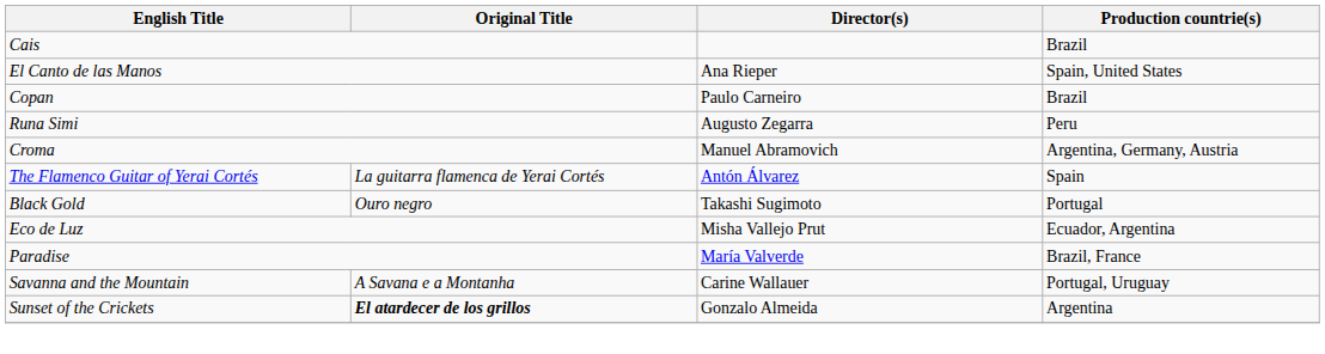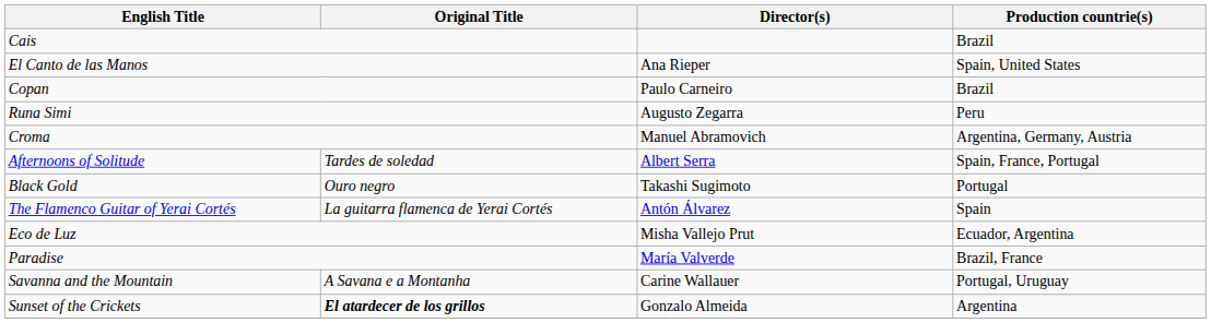 <table class="wikitable" style="width:100%; margin-bottom:4px">
 <tr>
 <th scope="col" width="25%">English Title</th>
 <th scope="col" width="25%">Original Title</th>
 <th scope="col" width="25%">Director(s)</th>
 <th scope="col" width="20%">Production countrie(s)</th>
 </tr>
 <tr>
 <td colspan="2"><em>Cais</em></td>
 <td></td>
 <td>Brazil</td>
 </tr>
 <tr>
 <td colspan="2"><em>El Canto de las Manos</em></td>
 <td>Ana Rieper</td>
 <td>Spain, United States</td>
 </tr>
 <tr>
 <td colspan="2"><em>Copan</em></td>
 <td>Paulo Carneiro</td>
 <td>Brazil</td>
 </tr>
 <tr>
 <td colspan="2"><em>Runa Simi</em></td>
 <td>Augusto Zegarra</td>
 <td>Peru</td>
 </tr>
 <tr>
 <td colspan="2"><em>Croma</em> </td>
 <td>Manuel Abramovich</td>
 <td>Argentina, Germany, Austria</td>
 </tr>
 <tr>
-<td><em><a href='#'>The Flamenco Guitar of Yerai Cortés</a></em></td>
-<td><em>La guitarra flamenca de Yerai Cortés</em></td>
-<td><a href='#'>Antón Álvarez</a></td>
-<td>Spain</td>
+<td><em><a href='#'>Afternoons of Solitude</a></em></td>
+<td><em>Tardes de soledad</em></td>
+<td><a href='#'>Albert Serra</a></td>
+<td>Spain, France, Portugal</td>
 </tr>
 <tr>
 <td><em>Black Gold</em></td>
 <td><em>Ouro negro</em></td>
 <td>Takashi Sugimoto</td>
 <td>Portugal</td>
+</tr>
+<tr>
+<td><em><a href='#'>The Flamenco Guitar of Yerai Cortés</a></em></td>
+<td><em>La guitarra flamenca de Yerai Cortés</em></td>
+<td><a href='#'>Antón Álvarez</a></td>
+<td>Spain</td>
 </tr>
 <tr>
 <td colspan="2"><em>Eco de Luz</em></td>
 <td>Misha Vallejo Prut</td>
 <td>Ecuador, Argentina</td>
 </tr>
 <tr>
 <td colspan="2"><em>Paradise</em></td>
 <td><a href='#'>María Valverde</a></td>
 <td>Brazil, France</td>
 </tr>
 <tr>
 <td><em>Savanna and the Mountain</em></td>
 <td><em>A Savana e a Montanha</em></td>
 <td>Carine Wallauer</td>
 <td>Portugal, Uruguay</td>
 </tr>
 <tr>
 <td><em>Sunset of the Crickets</em></td>
 <td><strong><em>El atardecer de los grillos</em></strong></td>
 <td>Gonzalo Almeida</td>
 <td>Argentina</td>
 </tr>
 <tr>
 </tr>
 </table>
